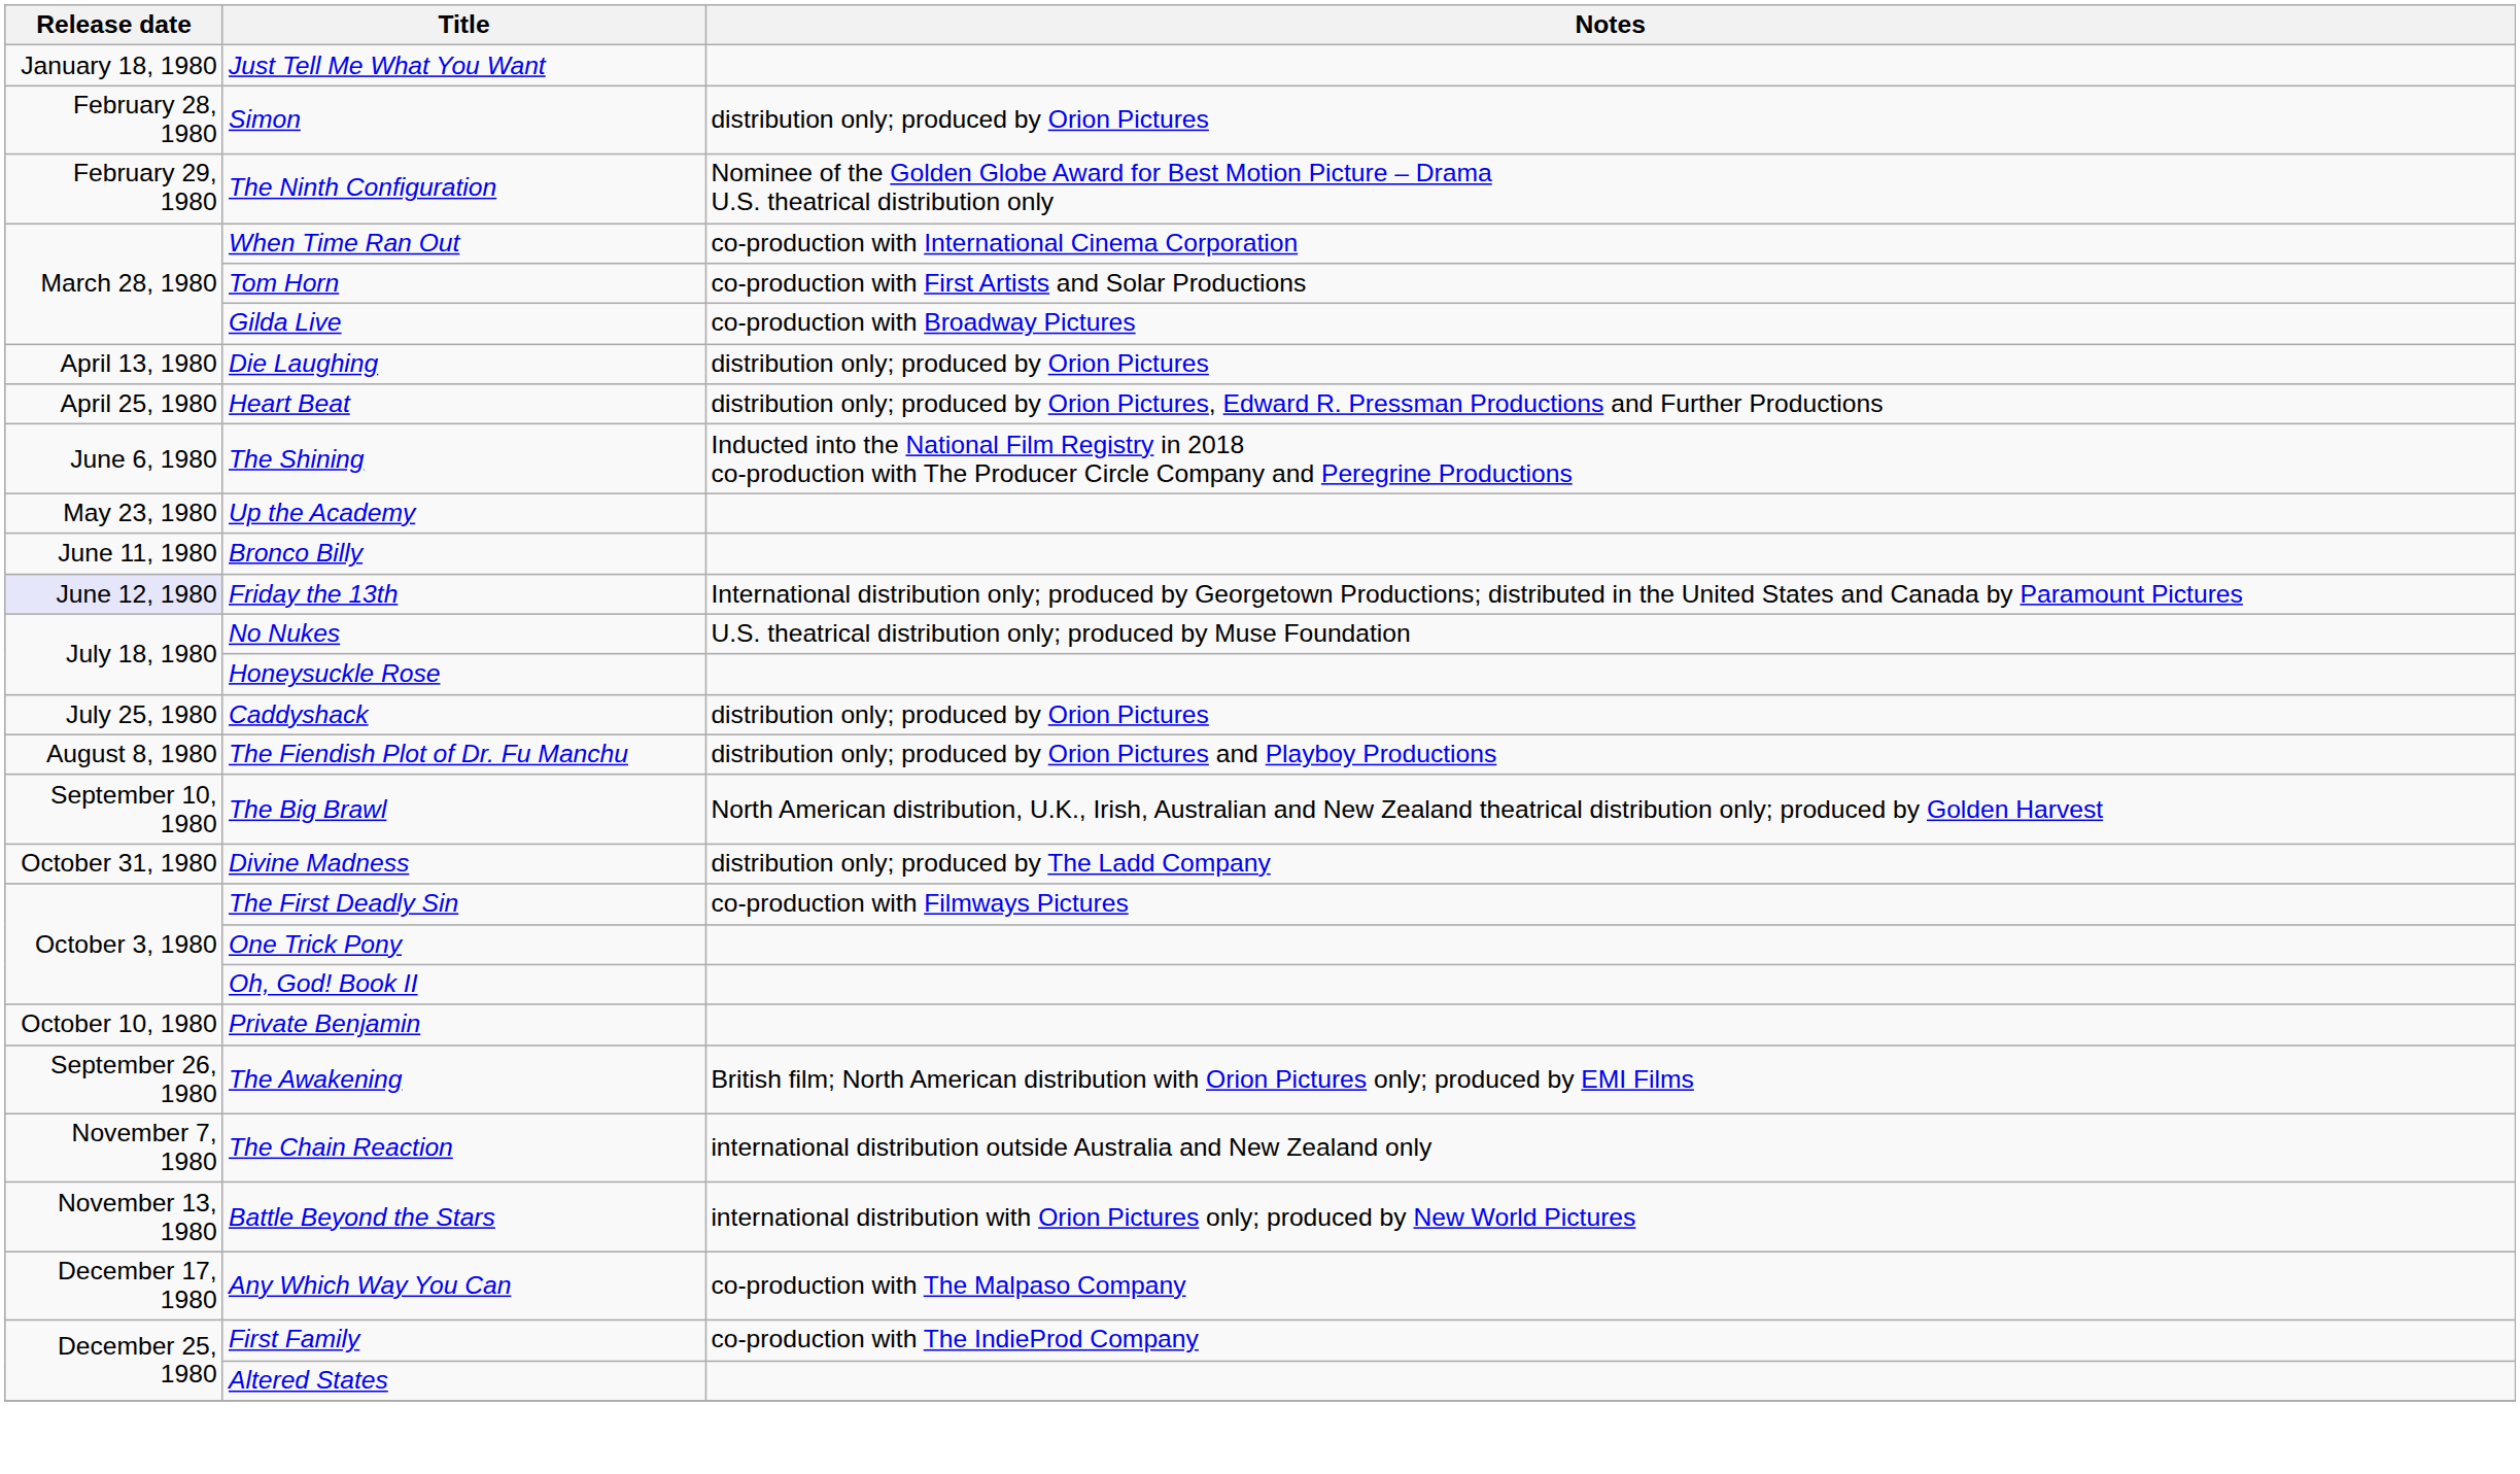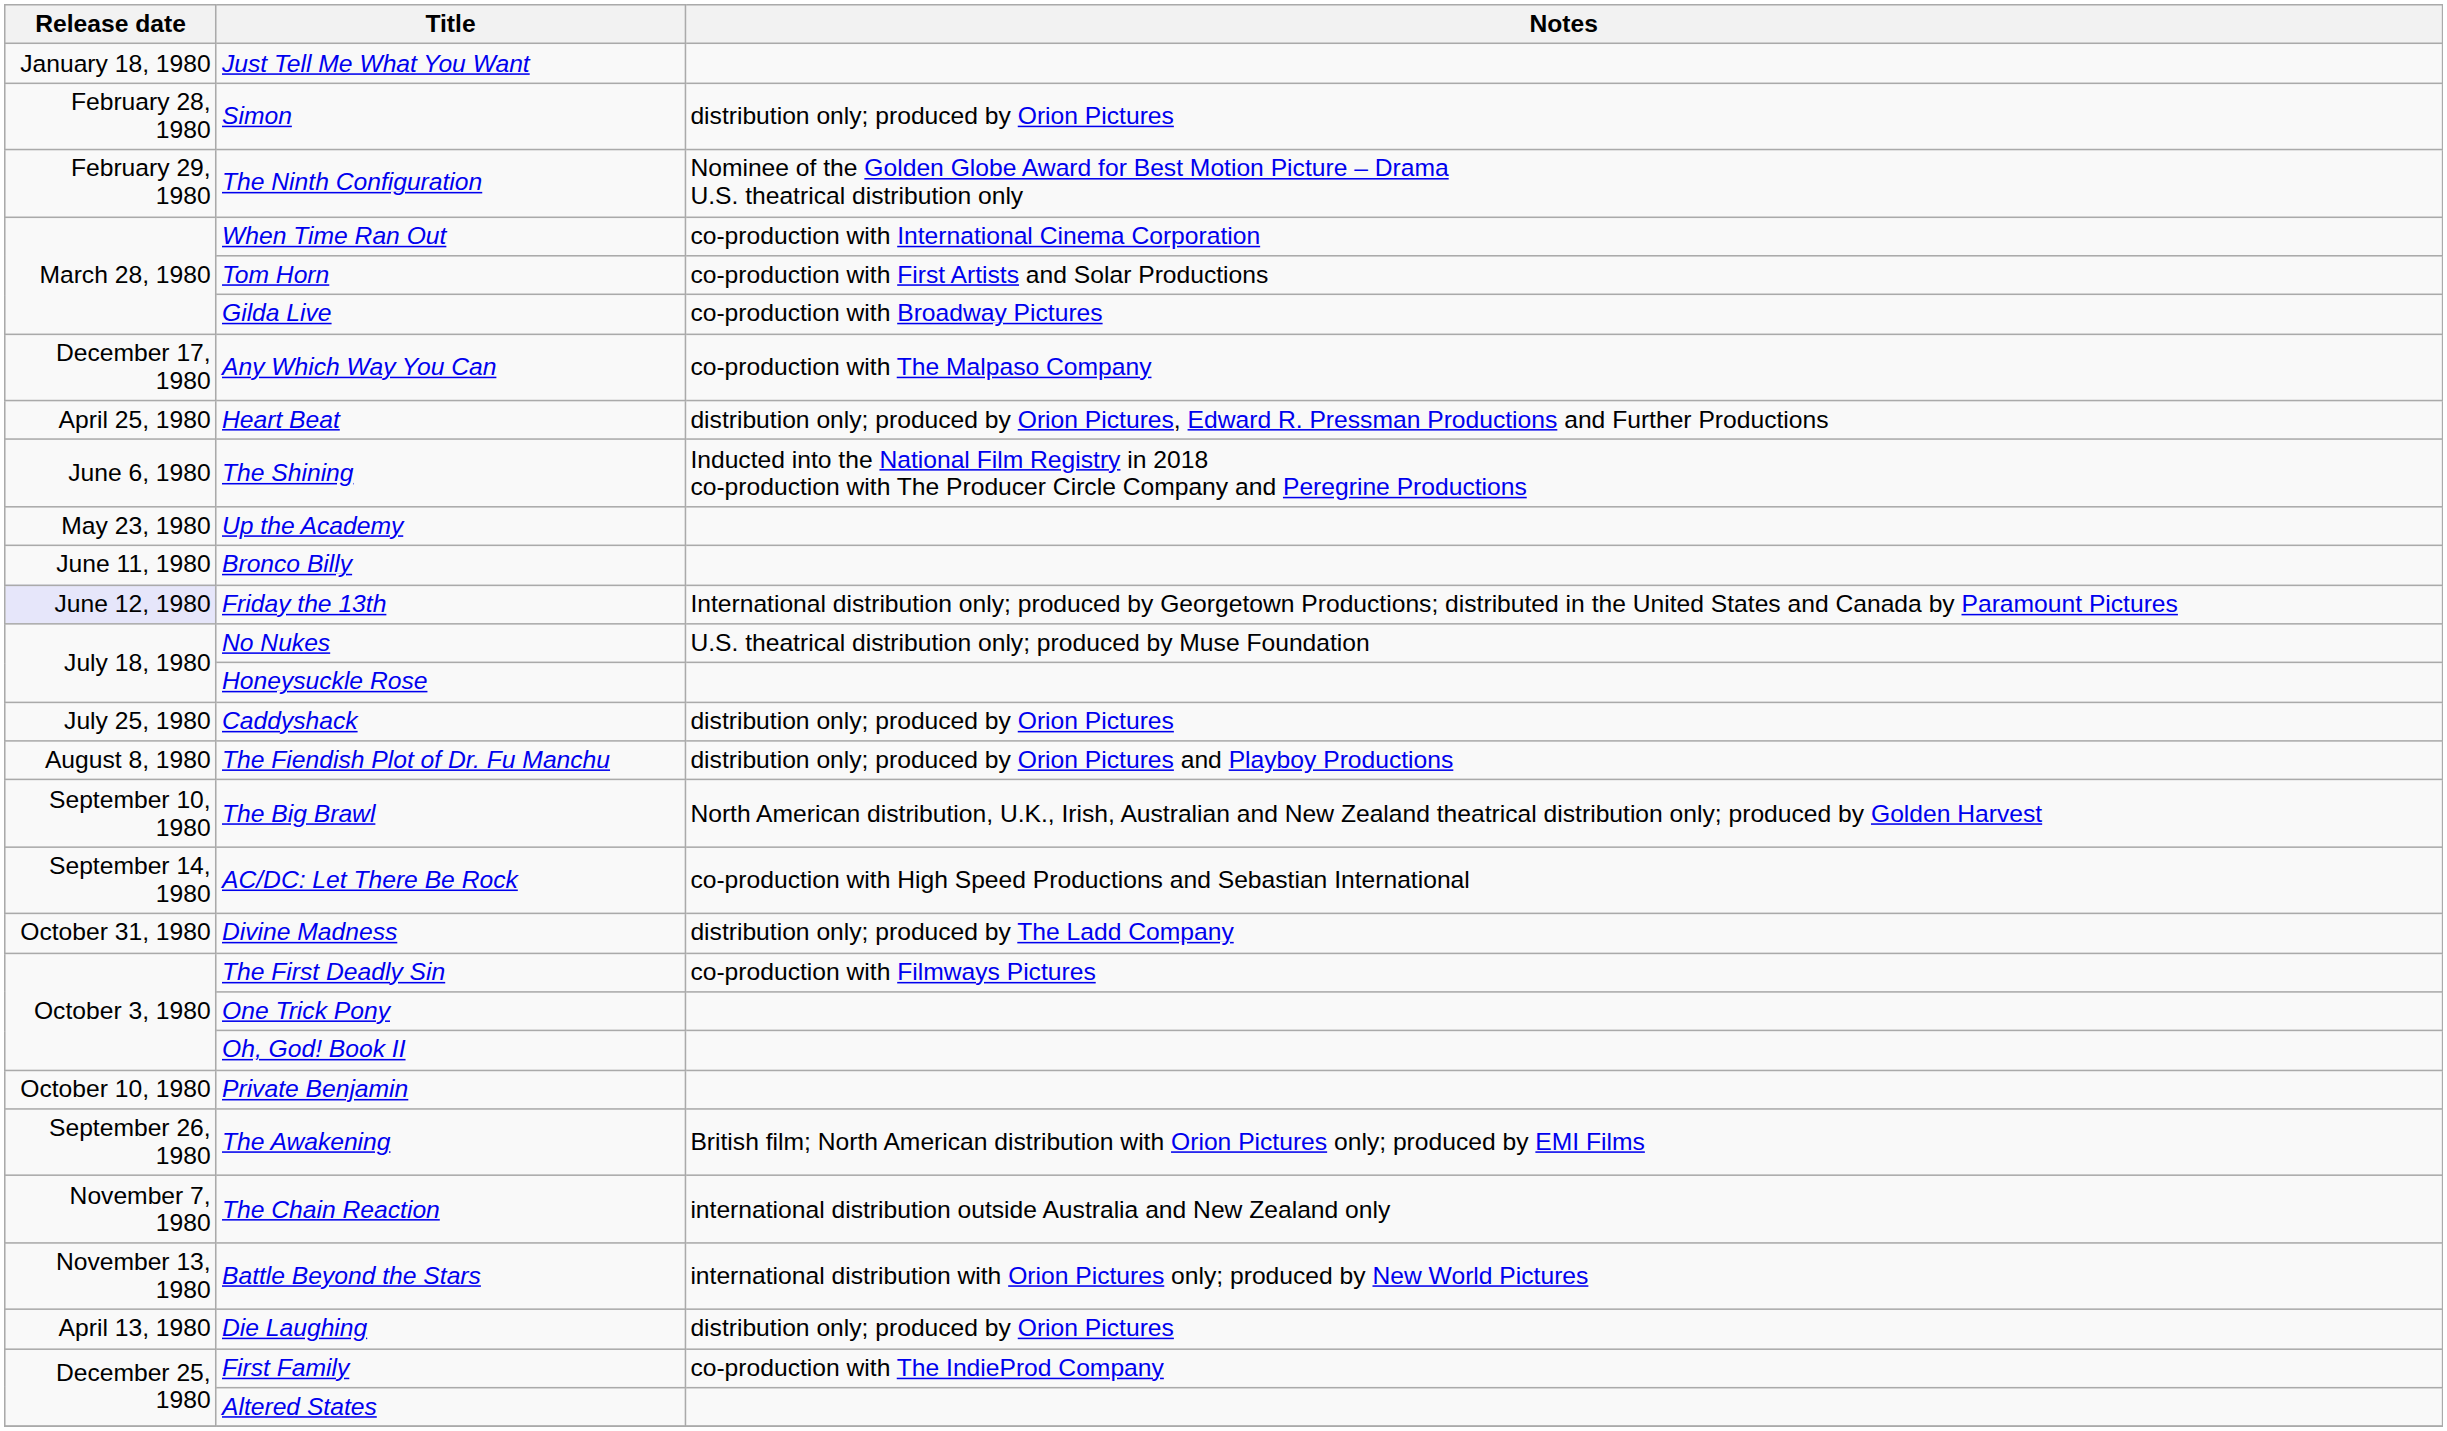 <table class="wikitable sortable" style="width:100%;">
 <tr>
 <th scope="col" style="width:130px;">Release date</th>
 <th>Title</th>
 <th>Notes</th>
 </tr>
 <tr>
 <td style="text-align:right;">January 18, 1980</td>
 <td><em><a href='#'>Just Tell Me What You Want</a></em></td>
 <td></td>
 </tr>
 <tr>
 <td style="text-align:right;">February 28, 1980</td>
 <td><em><a href='#'>Simon</a></em></td>
 <td>distribution only; produced by <a href='#'>Orion Pictures</a></td>
 </tr>
 <tr>
 <td style="text-align:right;">February 29, 1980</td>
 <td><em><a href='#'>The Ninth Configuration</a></em></td>
 <td>Nominee of the <a href='#'>Golden Globe Award for Best Motion Picture – Drama</a><br>U.S. theatrical distribution only</td>
 </tr>
 <tr>
 <td style="text-align:right;" rowspan="3">March 28, 1980</td>
 <td><em><a href='#'>When Time Ran Out</a></em></td>
 <td>co-production with <a href='#'>International Cinema Corporation</a></td>
 </tr>
 <tr>
 <td><em><a href='#'>Tom Horn</a></em></td>
 <td>co-production with <a href='#'>First Artists</a> and Solar Productions</td>
 </tr>
 <tr>
 <td><em><a href='#'>Gilda Live</a></em></td>
 <td>co-production with <a href='#'>Broadway Pictures</a></td>
 </tr>
 <tr>
-<td style="text-align:right;">April 13, 1980</td>
-<td><em><a href='#'>Die Laughing</a></em></td>
-<td>distribution only; produced by <a href='#'>Orion Pictures</a></td>
+<td style="text-align:right;">December 17, 1980</td>
+<td><em><a href='#'>Any Which Way You Can</a></em></td>
+<td>co-production with <a href='#'>The Malpaso Company</a></td>
 </tr>
 <tr>
 <td style="text-align:right;">April 25, 1980</td>
 <td><em><a href='#'>Heart Beat</a></em></td>
 <td>distribution only; produced by <a href='#'>Orion Pictures</a>, <a href='#'>Edward R. Pressman Productions</a> and Further Productions</td>
 </tr>
 <tr>
 <td style="text-align:right;">June 6, 1980</td>
 <td><em><a href='#'>The Shining</a></em></td>
 <td>Inducted into the <a href='#'>National Film Registry</a> in 2018<br>co-production with The Producer Circle Company and <a href='#'>Peregrine Productions</a></td>
 </tr>
 <tr>
 <td style="text-align:right;">May 23, 1980</td>
 <td><em><a href='#'>Up the Academy</a></em></td>
 <td></td>
 </tr>
 <tr>
 <td style="text-align:right;">June 11, 1980</td>
 <td><em><a href='#'>Bronco Billy</a></em></td>
 <td></td>
 </tr>
 <tr>
 <td style="background: lavender; text-align:right;">June 12, 1980</td>
 <td><em><a href='#'>Friday the 13th</a></em></td>
 <td>International distribution only; produced by Georgetown Productions; distributed in the United States and Canada by <a href='#'>Paramount Pictures</a></td>
 </tr>
 <tr>
 <td style="text-align:right;" rowspan="2">July 18, 1980</td>
 <td><em><a href='#'>No Nukes</a></em></td>
 <td>U.S. theatrical distribution only; produced by Muse Foundation</td>
 </tr>
 <tr>
 <td><em><a href='#'>Honeysuckle Rose</a></em></td>
 <td></td>
 </tr>
 <tr>
 <td style="text-align:right;">July 25, 1980</td>
 <td><em><a href='#'>Caddyshack</a></em></td>
 <td>distribution only; produced by <a href='#'>Orion Pictures</a></td>
 </tr>
 <tr>
 <td style="text-align:right;">August 8, 1980</td>
 <td><em><a href='#'>The Fiendish Plot of Dr. Fu Manchu</a></em></td>
 <td>distribution only; produced by <a href='#'>Orion Pictures</a> and <a href='#'>Playboy Productions</a></td>
 </tr>
 <tr>
 <td style="text-align:right;">September 10, 1980</td>
 <td><em><a href='#'>The Big Brawl</a></em></td>
 <td>North American distribution, U.K., Irish, Australian and New Zealand theatrical distribution only; produced by <a href='#'>Golden Harvest</a></td>
 </tr>
 <tr>
+<td style="text-align:right;">September 14, 1980</td>
+<td><em><a href='#'>AC/DC: Let There Be Rock</a></em></td>
+<td>co-production with High Speed Productions and Sebastian International</td>
+</tr>
+<tr>
 <td style="text-align:right;">October 31, 1980</td>
 <td><em><a href='#'>Divine Madness</a></em></td>
 <td>distribution only; produced by <a href='#'>The Ladd Company</a></td>
 </tr>
 <tr>
 <td style="text-align:right;" rowspan="3">October 3, 1980</td>
 <td><em><a href='#'>The First Deadly Sin</a></em></td>
 <td>co-production with <a href='#'>Filmways Pictures</a></td>
 </tr>
 <tr>
 <td><em><a href='#'>One Trick Pony</a></em></td>
 <td></td>
 </tr>
 <tr>
 <td><em><a href='#'>Oh, God! Book II</a></em></td>
 <td></td>
 </tr>
 <tr>
 <td style="text-align:right;">October 10, 1980</td>
 <td><em><a href='#'>Private Benjamin</a></em></td>
 <td></td>
 </tr>
 <tr>
 <td style="text-align:right;">September 26, 1980</td>
 <td><em><a href='#'>The Awakening</a></em></td>
 <td>British film; North American distribution with <a href='#'>Orion Pictures</a> only; produced by <a href='#'>EMI Films</a></td>
 </tr>
 <tr>
 <td style="text-align:right;">November 7, 1980</td>
 <td><em><a href='#'>The Chain Reaction</a></em></td>
 <td>international distribution outside Australia and New Zealand only</td>
 </tr>
 <tr>
 <td style="text-align:right;">November 13, 1980</td>
 <td><em><a href='#'>Battle Beyond the Stars</a></em></td>
 <td>international distribution with <a href='#'>Orion Pictures</a> only; produced by <a href='#'>New World Pictures</a></td>
 </tr>
 <tr>
-<td style="text-align:right;">December 17, 1980</td>
-<td><em><a href='#'>Any Which Way You Can</a></em></td>
-<td>co-production with <a href='#'>The Malpaso Company</a></td>
+<td style="text-align:right;">April 13, 1980</td>
+<td><em><a href='#'>Die Laughing</a></em></td>
+<td>distribution only; produced by <a href='#'>Orion Pictures</a></td>
 </tr>
 <tr>
 <td style="text-align:right;" rowspan="2">December 25, 1980</td>
 <td><em><a href='#'>First Family</a></em></td>
 <td>co-production with <a href='#'>The IndieProd Company</a></td>
 </tr>
 <tr>
 <td><em><a href='#'>Altered States</a></em></td>
 <td></td>
 </tr>
 <tr>
 </tr>
 </table>
